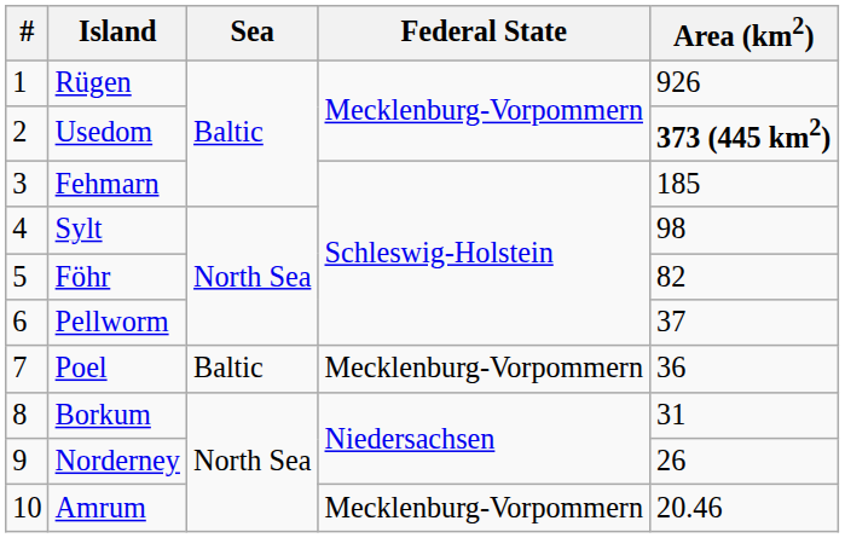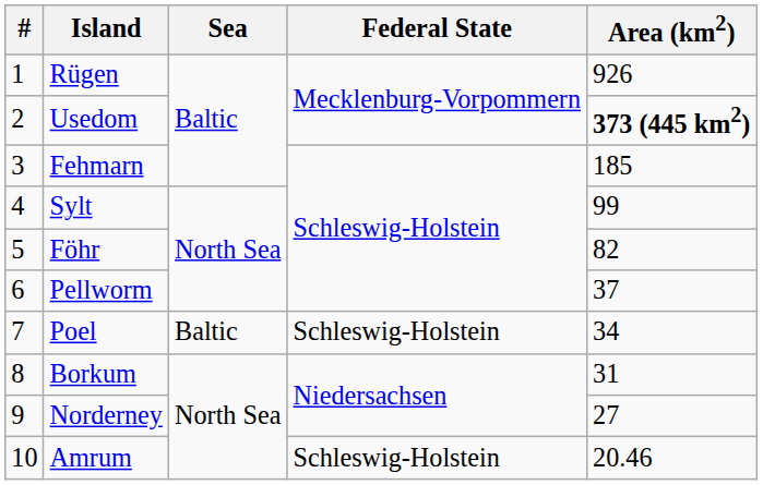 <table class="wikitable sortable">
 <tr bgcolor="#efefef">
 <th>#</th>
 <th>Island</th>
 <th>Sea</th>
 <th>Federal State</th>
 <th>Area (km<sup>2</sup>)</th>
 </tr>
 <tr>
 <td>1</td>
 <td><a href='#'>Rügen</a></td>
 <td rowspan=3><a href='#'>Baltic</a></td>
 <td rowspan=2><a href='#'>Mecklenburg-Vorpommern</a></td>
 <td>926</td>
 </tr>
 <tr>
 <td>2</td>
 <td><a href='#'>Usedom</a></td>
 <td><strong>373  (445 km<sup>2</sup>)</strong></td>
 </tr>
 <tr>
 <td>3</td>
 <td><a href='#'>Fehmarn</a></td>
 <td rowspan=4><a href='#'>Schleswig-Holstein</a></td>
 <td>185</td>
 </tr>
 <tr>
 <td>4</td>
 <td><a href='#'>Sylt</a></td>
 <td rowspan=3><a href='#'>North Sea</a></td>
-<td>98</td>
+<td>99</td>
 </tr>
 <tr>
 <td>5</td>
 <td><a href='#'>Föhr</a></td>
 <td>82</td>
 </tr>
 <tr>
 <td>6</td>
 <td><a href='#'>Pellworm</a></td>
 <td>37</td>
 </tr>
 <tr>
 <td>7</td>
 <td><a href='#'>Poel</a></td>
 <td>Baltic</td>
-<td>Mecklenburg-Vorpommern</td>
-<td>36</td>
+<td>Schleswig-Holstein</td>
+<td>34</td>
 </tr>
 <tr>
 <td>8</td>
 <td><a href='#'>Borkum</a></td>
 <td rowspan=3>North Sea</td>
 <td rowspan=2><a href='#'>Niedersachsen</a></td>
 <td>31</td>
 </tr>
 <tr>
 <td>9</td>
 <td><a href='#'>Norderney</a></td>
-<td>26</td>
+<td>27</td>
 </tr>
 <tr>
 <td>10</td>
 <td><a href='#'>Amrum</a></td>
-<td>Mecklenburg-Vorpommern</td>
+<td>Schleswig-Holstein</td>
 <td>20.46</td>
 </tr>
 </table>
